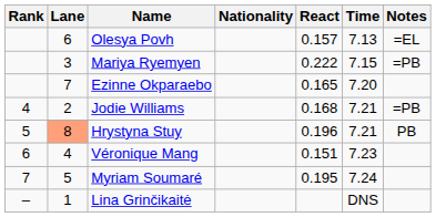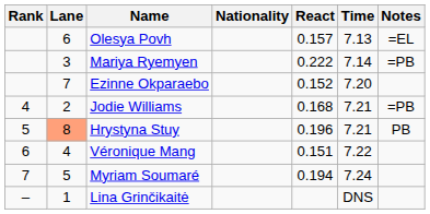 <table class="wikitable sortable" style="text-align:center">
 <tr>
 <th>Rank</th>
 <th>Lane</th>
 <th>Name</th>
 <th>Nationality</th>
 <th>React</th>
 <th>Time</th>
 <th>Notes</th>
 </tr>
 <tr>
 <td></td>
 <td>6</td>
 <td align=left><a href='#'>Olesya Povh</a></td>
 <td align=left></td>
 <td>0.157</td>
 <td>7.13</td>
 <td>=EL</td>
 </tr>
 <tr>
 <td></td>
 <td>3</td>
 <td align=left><a href='#'>Mariya Ryemyen</a></td>
 <td align=left></td>
 <td>0.222</td>
-<td>7.15</td>
+<td>7.14</td>
 <td>=PB</td>
 </tr>
 <tr>
 <td></td>
 <td>7</td>
 <td align=left><a href='#'>Ezinne Okparaebo</a></td>
 <td align=left></td>
-<td>0.165</td>
+<td>0.152</td>
 <td>7.20</td>
 <td></td>
 </tr>
 <tr>
 <td>4</td>
 <td>2</td>
 <td align=left><a href='#'>Jodie Williams</a></td>
 <td align=left></td>
 <td>0.168</td>
 <td>7.21</td>
 <td>=PB</td>
 </tr>
 <tr>
 <td>5</td>
 <td style="background: lightsalmon;">8</td>
 <td align=left><a href='#'>Hrystyna Stuy</a></td>
 <td align=left></td>
 <td>0.196</td>
 <td>7.21</td>
 <td>PB</td>
 </tr>
 <tr>
 <td>6</td>
 <td>4</td>
 <td align=left><a href='#'>Véronique Mang</a></td>
 <td align=left></td>
 <td>0.151</td>
-<td>7.23</td>
+<td>7.22</td>
 <td></td>
 </tr>
 <tr>
 <td>7</td>
 <td>5</td>
 <td align=left><a href='#'>Myriam Soumaré</a></td>
 <td align=left></td>
-<td>0.195</td>
+<td>0.194</td>
 <td>7.24</td>
 <td></td>
 </tr>
 <tr>
 <td>–</td>
 <td>1</td>
 <td align=left><a href='#'>Lina Grinčikaitė</a></td>
 <td align=left></td>
 <td></td>
 <td>DNS</td>
 <td></td>
 </tr>
 </table>
